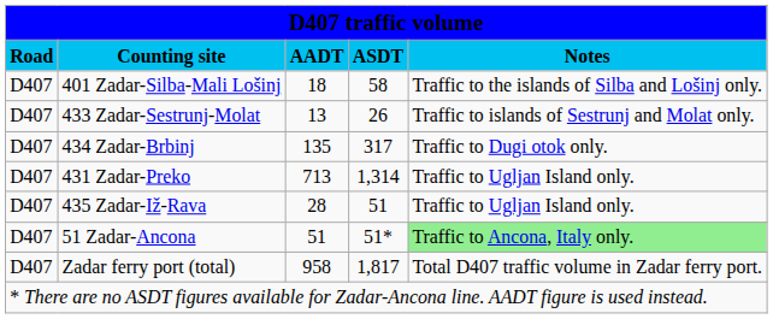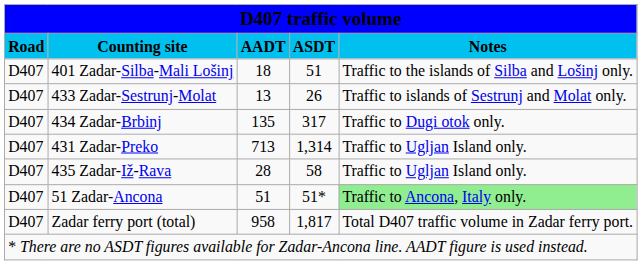 <table class="wikitable">
 <tr>
 <td colspan=5 bgcolor=blue align=center style=margin-top:15><span><big><strong>D407 traffic volume</strong></big></span></td>
 </tr>
 <tr>
 <td align=center bgcolor=00c0f0><strong>Road</strong></td>
 <td align=center bgcolor=00c0f0><strong>Counting site</strong></td>
 <td align=center bgcolor=00c0f0><strong>AADT</strong></td>
 <td align=center bgcolor=00c0f0><strong>ASDT</strong></td>
 <td align=center bgcolor=00c0f0><strong>Notes</strong></td>
 </tr>
 <tr>
 <td> D407</td>
 <td>401 Zadar-<a href='#'>Silba</a>-<a href='#'>Mali Lošinj</a></td>
 <td align=center>18</td>
-<td align=center>58</td>
+<td align=center>51</td>
 <td>Traffic to the islands of <a href='#'>Silba</a> and <a href='#'>Lošinj</a> only.</td>
 </tr>
 <tr>
 <td> D407</td>
 <td>433 Zadar-<a href='#'>Sestrunj</a>-<a href='#'>Molat</a></td>
 <td align=center>13</td>
 <td align=center>26</td>
 <td>Traffic to islands of <a href='#'>Sestrunj</a> and <a href='#'>Molat</a> only.</td>
 </tr>
 <tr>
 <td> D407</td>
 <td>434 Zadar-<a href='#'>Brbinj</a></td>
 <td align=center>135</td>
 <td align=center>317</td>
 <td>Traffic to <a href='#'>Dugi otok</a> only.</td>
 </tr>
 <tr>
 <td> D407</td>
 <td>431 Zadar-<a href='#'>Preko</a></td>
 <td align=center>713</td>
 <td align=center>1,314</td>
 <td>Traffic to <a href='#'>Ugljan</a> Island only.</td>
 </tr>
 <tr>
 <td> D407</td>
 <td>435 Zadar-<a href='#'>Iž</a>-<a href='#'>Rava</a></td>
 <td align=center>28</td>
-<td align=center>51</td>
+<td align=center>58</td>
 <td>Traffic to <a href='#'>Ugljan</a> Island only.</td>
 </tr>
 <tr>
 <td> D407</td>
 <td>51 Zadar-<a href='#'>Ancona</a></td>
 <td align=center>51</td>
 <td align=center>51*</td>
 <td style="background: lightgreen;">Traffic to <a href='#'>Ancona</a>, <a href='#'>Italy</a> only.</td>
 </tr>
 <tr>
 <td> D407</td>
 <td>Zadar ferry port (total)</td>
 <td align=center>958</td>
 <td align=center>1,817</td>
 <td>Total D407 traffic volume in Zadar ferry port.</td>
 </tr>
 <tr>
 <td colspan=5>* <em>There are no ASDT figures available for Zadar-Ancona line. AADT figure is used instead.</em></td>
 </tr>
 </table>
